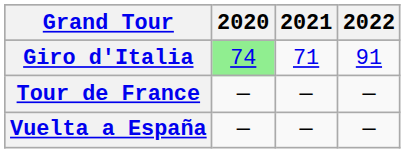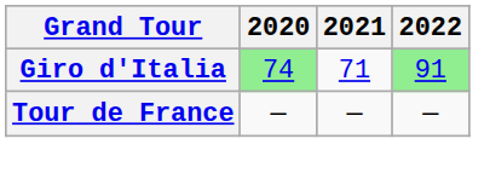 <table class="wikitable plainrowheaders">
 <tr>
 <th scope="col"><a href='#'>Grand Tour</a></th>
 <th scope="col">2020</th>
 <th scope="col">2021</th>
 <th scope="col">2022</th>
 </tr>
 <tr style="text-align:center;">
 <th scope="row"> <a href='#'>Giro d'Italia</a></th>
 <td style="background: lightgreen;"><a href='#'>74</a></td>
 <td><a href='#'>71</a></td>
-<td><a href='#'>91</a></td>
+<td style="background: lightgreen;"><a href='#'>91</a></td>
 </tr>
 <tr style="text-align:center;">
 <th scope="row"> <a href='#'>Tour de France</a></th>
 <td>—</td>
 <td>—</td>
 <td>—</td>
 </tr>
-<tr style="text-align:center;">
-<th scope="row"> <a href='#'>Vuelta a España</a></th>
-<td>—</td>
-<td>—</td>
-<td>—</td>
-</tr>
 </table>
